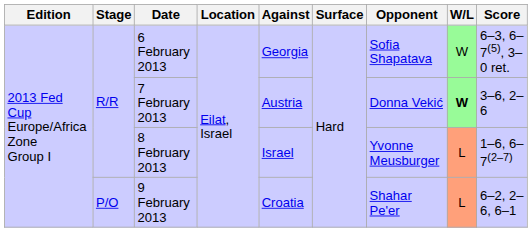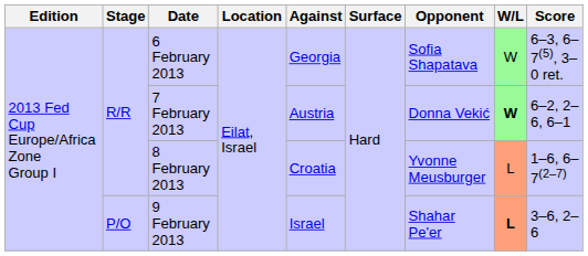 <table class=wikitable style=font-size:95%>
 <tr>
 <th>Edition</th>
 <th>Stage</th>
 <th>Date</th>
 <th>Location</th>
 <th>Against</th>
 <th>Surface</th>
 <th>Opponent</th>
 <th>W/L</th>
 <th>Score</th>
 </tr>
 <tr style="background:#ccf;">
 <td rowspan="4"><a href='#'>2013 Fed Cup</a> <br> Europe/Africa Zone <br>Group I</td>
 <td rowspan="3"><a href='#'>R/R</a></td>
 <td>6 February 2013</td>
 <td rowspan="4"><a href='#'>Eilat</a>, Israel</td>
 <td> <a href='#'>Georgia</a></td>
 <td rowspan="4">Hard</td>
 <td> <a href='#'>Sofia Shapatava</a></td>
 <td style="text-align:center; background:#98fb98;">W</td>
 <td>6–3, 6–7<sup>(5)</sup>, 3–0 ret.</td>
 </tr>
 <tr style="background:#ccf;">
 <td>7 February 2013</td>
 <td> <a href='#'>Austria</a></td>
 <td> <a href='#'>Donna Vekić</a></td>
 <td style="text-align:center; background:#98fb98;"><strong>W</strong></td>
-<td>3–6, 2–6</td>
+<td>6–2, 2–6, 6–1</td>
 </tr>
 <tr style="background:#ccf;">
 <td>8 February 2013</td>
-<td> <a href='#'>Israel</a></td>
+<td> <a href='#'>Croatia</a></td>
 <td> <a href='#'>Yvonne Meusburger</a></td>
 <td style="text-align:center; background:#ffa07a;">L</td>
 <td>1–6, 6–7<sup>(2–7)</sup></td>
 </tr>
 <tr style="background:#ccf;">
 <td><a href='#'>P/O</a></td>
 <td>9 February 2013</td>
-<td> <a href='#'>Croatia</a></td>
+<td> <a href='#'>Israel</a></td>
 <td> <a href='#'>Shahar Pe'er</a></td>
-<td style="text-align:center; background:#ffa07a;">L</td>
-<td>6–2, 2–6, 6–1</td>
+<td style="text-align:center; background:#ffa07a;"><strong>L</strong></td>
+<td>3–6, 2–6</td>
 </tr>
 </table>
